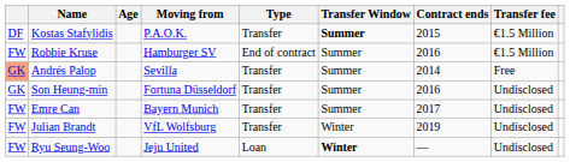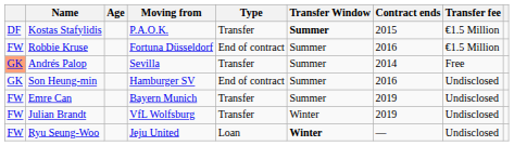 <table class="wikitable">
 <tr>
 <th></th>
 <th>Name</th>
 <th>Age</th>
 <th>Moving from</th>
 <th>Type</th>
 <th>Transfer Window</th>
 <th>Contract ends</th>
 <th>Transfer fee</th>
 <th></th>
 </tr>
 <tr>
 <td><a href='#'>DF</a></td>
 <td><a href='#'>Kostas Stafylidis</a></td>
 <td></td>
 <td><a href='#'>P.A.O.K.</a></td>
 <td>Transfer</td>
 <td><strong>Summer</strong></td>
 <td>2015</td>
 <td>€1.5 Million</td>
 <td></td>
 </tr>
 <tr>
 <td><a href='#'>FW</a></td>
 <td><a href='#'>Robbie Kruse</a></td>
 <td></td>
-<td><a href='#'>Hamburger SV</a></td>
+<td><a href='#'>Fortuna Düsseldorf</a></td>
 <td>End of contract</td>
 <td>Summer</td>
 <td>2016</td>
 <td>€1.5 Million</td>
 <td></td>
 </tr>
 <tr>
 <td style="background: lightsalmon;"><a href='#'>GK</a></td>
 <td><a href='#'>Andrés Palop</a></td>
 <td></td>
 <td><a href='#'>Sevilla</a></td>
 <td>Transfer</td>
 <td>Summer</td>
 <td>2014</td>
 <td>Free</td>
 <td></td>
 </tr>
 <tr>
 <td><a href='#'>GK</a></td>
 <td><a href='#'>Son Heung-min</a></td>
 <td></td>
-<td><a href='#'>Fortuna Düsseldorf</a></td>
-<td>Transfer</td>
+<td><a href='#'>Hamburger SV</a></td>
+<td>End of contract</td>
 <td>Summer</td>
 <td>2016</td>
 <td>Undisclosed</td>
 <td></td>
 </tr>
 <tr>
 <td><a href='#'>FW</a></td>
 <td><a href='#'>Emre Can</a></td>
 <td></td>
 <td><a href='#'>Bayern Munich</a></td>
 <td>Transfer</td>
 <td>Summer</td>
-<td>2017</td>
+<td>2019</td>
 <td>Undisclosed</td>
 <td></td>
 </tr>
 <tr>
 <td><a href='#'>FW</a></td>
 <td><a href='#'>Julian Brandt</a></td>
 <td></td>
 <td><a href='#'>VfL Wolfsburg</a></td>
 <td>Transfer</td>
 <td>Winter</td>
 <td>2019</td>
 <td>Undisclosed</td>
 <td></td>
 </tr>
 <tr>
 <td><a href='#'>FW</a></td>
 <td><a href='#'>Ryu Seung-Woo</a></td>
 <td></td>
 <td><a href='#'>Jeju United</a></td>
 <td>Loan</td>
 <td><strong>Winter</strong></td>
 <td>—</td>
 <td>Undisclosed</td>
 <td></td>
 </tr>
 </table>
